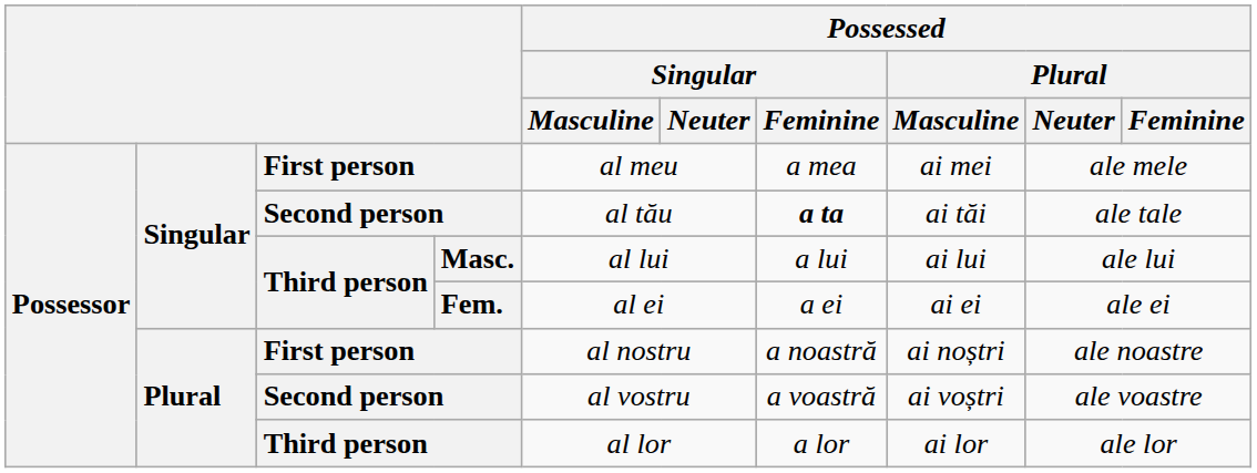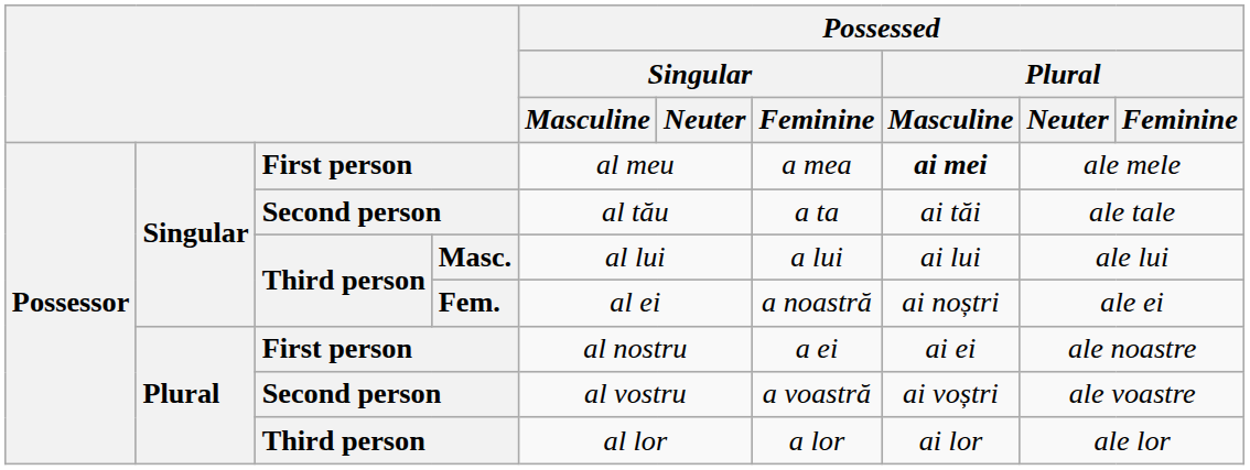 <table class="wikitable" style="text-align: center;">
 <tr>
 <th colspan="4" rowspan="3"></th>
 <th colspan="6"><em>Possessed</em></th>
 </tr>
 <tr>
 <th colspan="3"><em>Singular</em></th>
 <th colspan="3"><em>Plural</em></th>
 </tr>
 <tr>
 <th><em>Masculine</em></th>
 <th><em>Neuter</em></th>
 <th><em>Feminine</em></th>
 <th><em>Masculine</em></th>
 <th><em>Neuter</em></th>
 <th><em>Feminine</em></th>
 </tr>
 <tr>
 <th rowspan="7" style="text-align: left;">Possessor</th>
 <th rowspan="4" style="text-align: left;">Singular</th>
 <th colspan="2" style="text-align: left;">First person</th>
 <td colspan="2"><em>al meu</em></td>
 <td><em>a mea</em></td>
-<td><em>ai mei</em></td>
+<td><strong><em>ai mei</em></strong></td>
 <td colspan="2"><em>ale mele</em></td>
 </tr>
 <tr>
 <th colspan="2" style="text-align: left;">Second person</th>
 <td colspan="2"><em>al tău</em></td>
-<td><strong><em>a ta</em></strong></td>
+<td><em>a ta</em></td>
 <td><em>ai tăi</em></td>
 <td colspan="2"><em>ale tale</em></td>
 </tr>
 <tr>
 <th rowspan="2" style="text-align: left;">Third person</th>
 <th style="text-align: left;">Masc.</th>
 <td colspan="2"><em>al lui</em></td>
 <td><em>a lui</em></td>
 <td><em>ai lui</em></td>
 <td colspan="2"><em>ale lui</em></td>
 </tr>
 <tr>
 <th style="text-align: left;">Fem.</th>
 <td colspan="2"><em>al ei</em></td>
-<td><em>a ei</em></td>
-<td><em>ai ei</em></td>
+<td><em>a noastră</em></td>
+<td><em>ai noștri</em></td>
 <td colspan="2"><em>ale ei</em></td>
 </tr>
 <tr>
 <th rowspan="4" style="text-align: left;">Plural</th>
 <th colspan="2" style="text-align: left;">First person</th>
 <td colspan="2"><em>al nostru</em></td>
-<td><em>a noastră</em></td>
-<td><em>ai noștri</em></td>
+<td><em>a ei</em></td>
+<td><em>ai ei</em></td>
 <td colspan="2"><em>ale noastre</em></td>
 </tr>
 <tr>
 <th colspan="2" style="text-align: left;">Second person</th>
 <td colspan="2"><em>al vostru</em></td>
 <td><em>a voastră</em></td>
 <td><em>ai voștri</em></td>
 <td colspan="2"><em>ale voastre</em></td>
 </tr>
 <tr>
 <th colspan="2" style="text-align: left;">Third person</th>
 <td colspan="2"><em>al lor</em></td>
 <td><em>a lor</em></td>
 <td><em>ai lor</em></td>
 <td colspan="2"><em>ale lor</em></td>
 </tr>
 </table>
